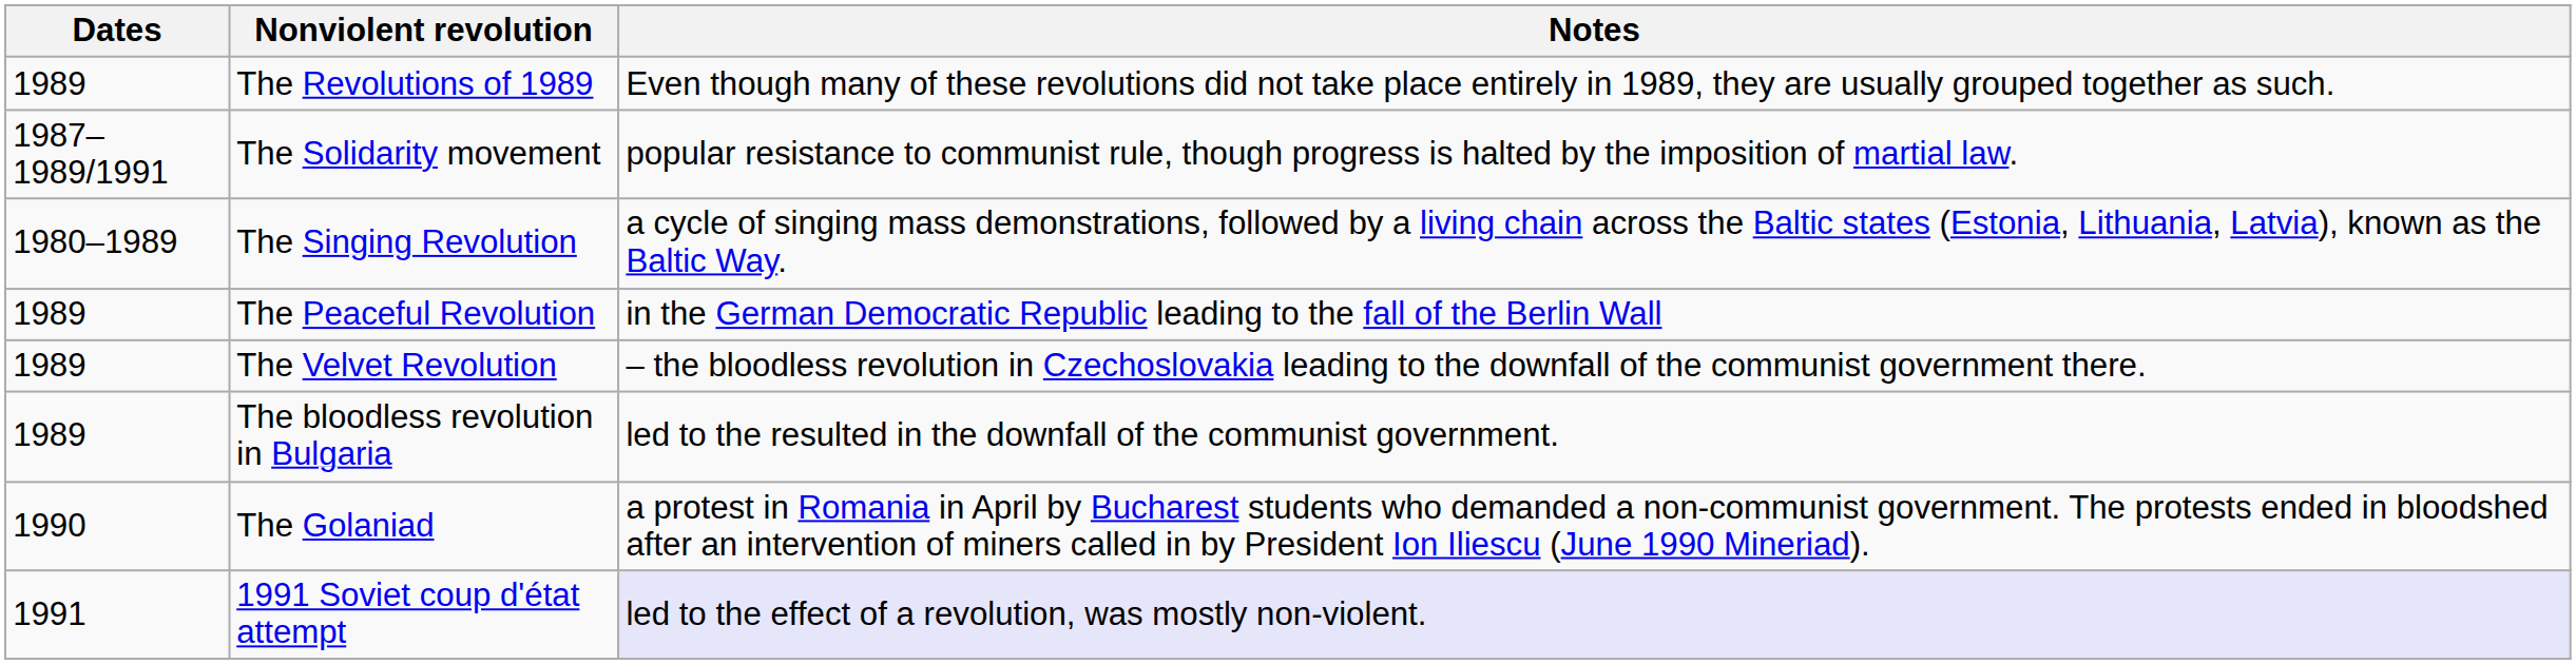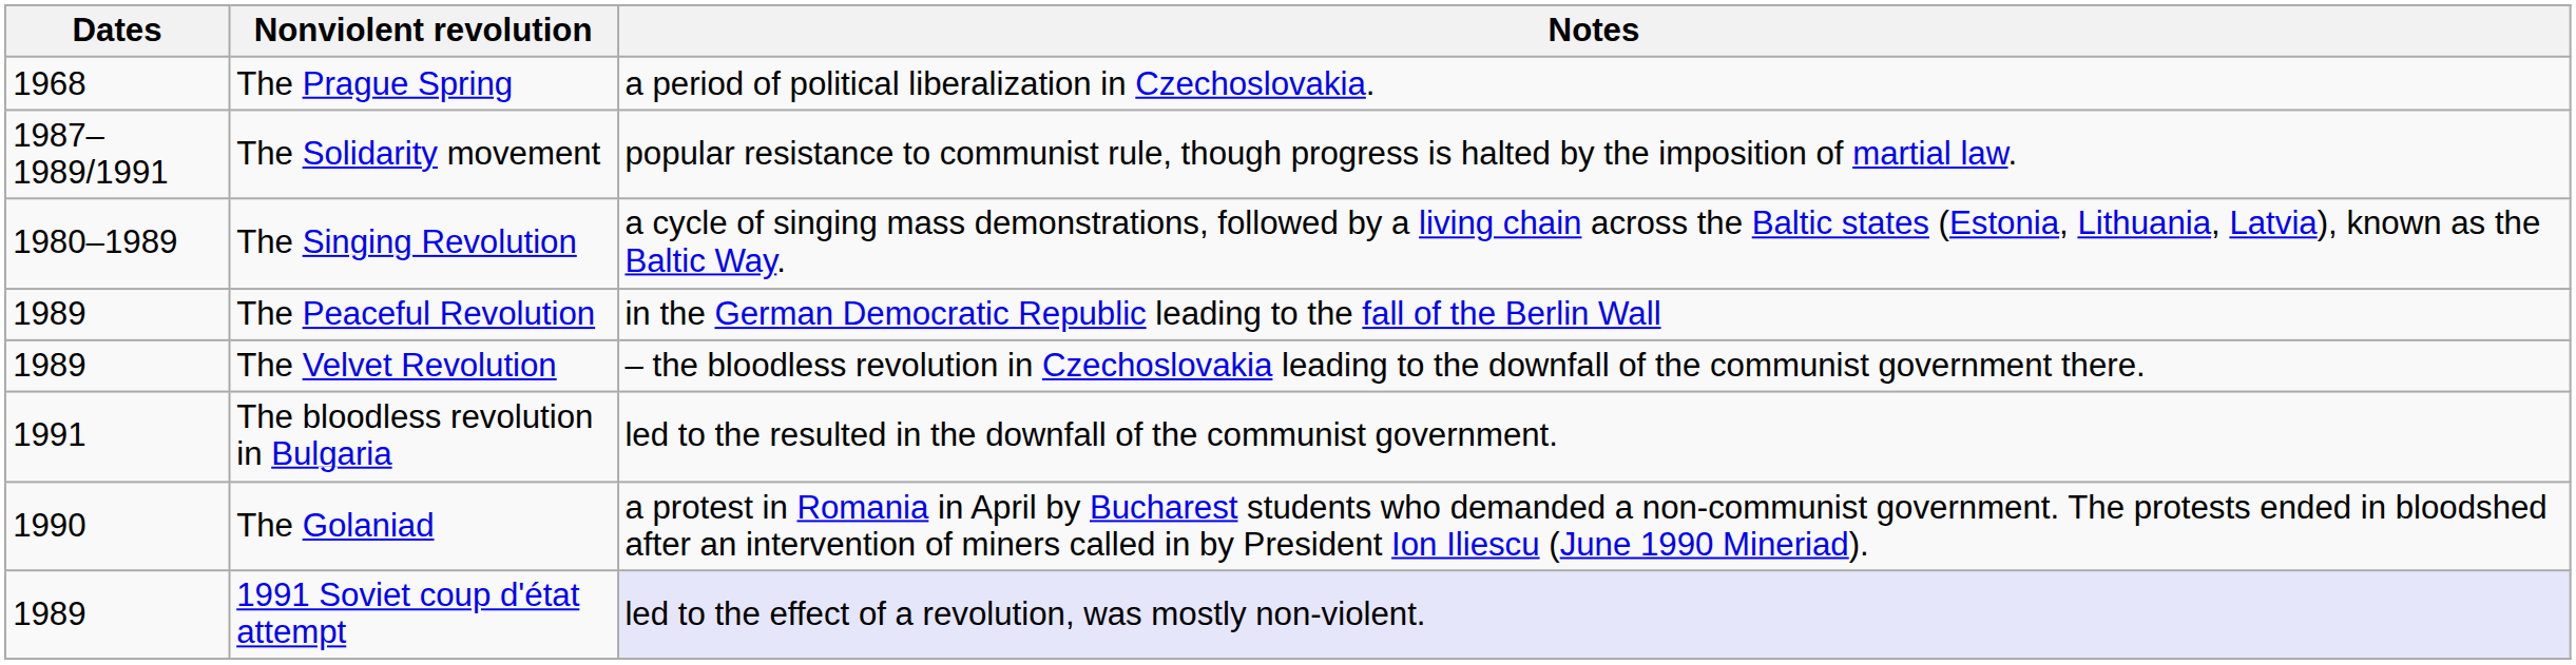 <table class="wikitable sortable">
 <tr>
 <th>Dates</th>
 <th>Nonviolent revolution</th>
 <th>Notes</th>
 </tr>
 <tr>
-<td>1989</td>
-<td>The <a href='#'>Revolutions of 1989</a></td>
-<td>Even though many of these revolutions did not take place entirely in 1989, they are usually grouped together as such.</td>
+<td>1968</td>
+<td>The <a href='#'>Prague Spring</a></td>
+<td>a period of political liberalization in <a href='#'>Czechoslovakia</a>.</td>
 </tr>
 <tr>
 <td>1987–1989/1991</td>
 <td>The <a href='#'>Solidarity</a> movement</td>
 <td>popular resistance to communist rule, though progress is halted by the imposition of <a href='#'>martial law</a>.</td>
 </tr>
 <tr>
 <td>1980–1989</td>
 <td>The <a href='#'>Singing Revolution</a></td>
 <td>a cycle of singing mass demonstrations, followed by a <a href='#'>living chain</a> across the <a href='#'>Baltic states</a> (<a href='#'>Estonia</a>, <a href='#'>Lithuania</a>, <a href='#'>Latvia</a>), known as the <a href='#'>Baltic Way</a>.</td>
 </tr>
 <tr>
 <td>1989</td>
 <td>The <a href='#'>Peaceful Revolution</a></td>
 <td>in the <a href='#'>German Democratic Republic</a> leading to the <a href='#'>fall of the Berlin Wall</a></td>
 </tr>
 <tr>
 <td>1989</td>
 <td>The <a href='#'>Velvet Revolution</a></td>
 <td>– the bloodless revolution in <a href='#'>Czechoslovakia</a> leading to the downfall of the communist government there.</td>
 </tr>
 <tr>
-<td>1989</td>
+<td>1991</td>
 <td>The bloodless revolution in <a href='#'>Bulgaria</a></td>
 <td>led to the resulted in the downfall of the communist government.</td>
 </tr>
 <tr>
 <td>1990</td>
 <td>The <a href='#'>Golaniad</a></td>
 <td>a protest in <a href='#'>Romania</a> in April by <a href='#'>Bucharest</a> students who demanded a non-communist government. The protests ended in bloodshed after an intervention of miners called in by President <a href='#'>Ion Iliescu</a>  (<a href='#'>June 1990 Mineriad</a>).</td>
 </tr>
 <tr>
-<td>1991</td>
+<td>1989</td>
 <td><a href='#'>1991 Soviet coup d'état attempt</a></td>
 <td style="background: lavender;">led to the effect of a revolution, was mostly non-violent.</td>
 </tr>
 </table>
